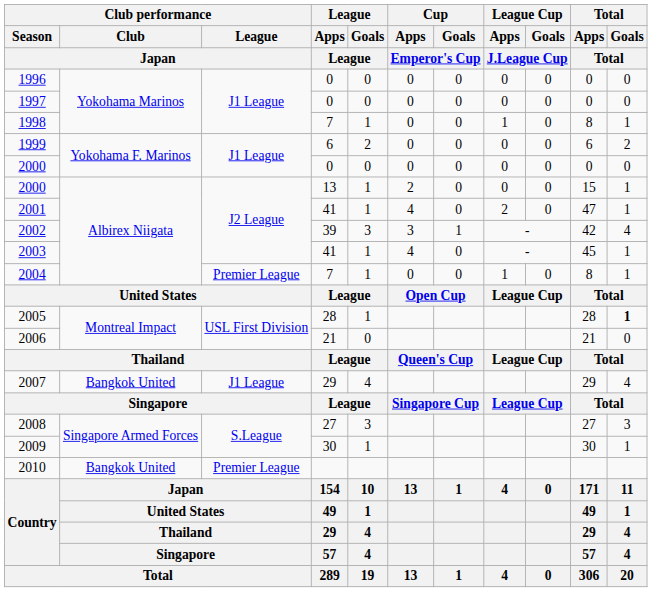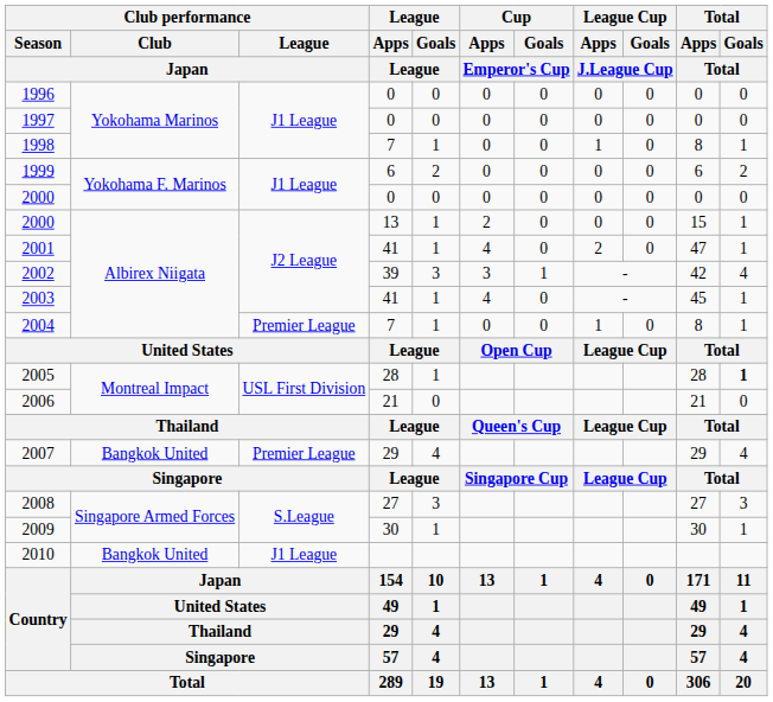 <table class="wikitable" style="text-align:center;">
 <tr>
 <th colspan=3>Club performance</th>
 <th colspan=2>League</th>
 <th colspan=2>Cup</th>
 <th colspan=2>League Cup</th>
 <th colspan=2>Total</th>
 </tr>
 <tr>
 <th>Season</th>
 <th>Club</th>
 <th>League</th>
 <th>Apps</th>
 <th>Goals</th>
 <th>Apps</th>
 <th>Goals</th>
 <th>Apps</th>
 <th>Goals</th>
 <th>Apps</th>
 <th>Goals</th>
 </tr>
 <tr>
 <th colspan=3>Japan</th>
 <th colspan=2>League</th>
 <th colspan=2><a href='#'>Emperor's Cup</a></th>
 <th colspan=2><a href='#'>J.League Cup</a></th>
 <th colspan=2>Total</th>
 </tr>
 <tr>
 <td><a href='#'>1996</a></td>
 <td rowspan="3"><a href='#'>Yokohama Marinos</a></td>
 <td rowspan="3"><a href='#'>J1 League</a></td>
 <td>0</td>
 <td>0</td>
 <td>0</td>
 <td>0</td>
 <td>0</td>
 <td>0</td>
 <td>0</td>
 <td>0</td>
 </tr>
 <tr>
 <td><a href='#'>1997</a></td>
 <td>0</td>
 <td>0</td>
 <td>0</td>
 <td>0</td>
 <td>0</td>
 <td>0</td>
 <td>0</td>
 <td>0</td>
 </tr>
 <tr>
 <td><a href='#'>1998</a></td>
 <td>7</td>
 <td>1</td>
 <td>0</td>
 <td>0</td>
 <td>1</td>
 <td>0</td>
 <td>8</td>
 <td>1</td>
 </tr>
 <tr>
 <td><a href='#'>1999</a></td>
 <td rowspan="2"><a href='#'>Yokohama F. Marinos</a></td>
 <td rowspan="2"><a href='#'>J1 League</a></td>
 <td>6</td>
 <td>2</td>
 <td>0</td>
 <td>0</td>
 <td>0</td>
 <td>0</td>
 <td>6</td>
 <td>2</td>
 </tr>
 <tr>
 <td><a href='#'>2000</a></td>
 <td>0</td>
 <td>0</td>
 <td>0</td>
 <td>0</td>
 <td>0</td>
 <td>0</td>
 <td>0</td>
 <td>0</td>
 </tr>
 <tr>
 <td><a href='#'>2000</a></td>
 <td rowspan="5"><a href='#'>Albirex Niigata</a></td>
 <td rowspan="4"><a href='#'>J2 League</a></td>
 <td>13</td>
 <td>1</td>
 <td>2</td>
 <td>0</td>
 <td>0</td>
 <td>0</td>
 <td>15</td>
 <td>1</td>
 </tr>
 <tr>
 <td><a href='#'>2001</a></td>
 <td>41</td>
 <td>1</td>
 <td>4</td>
 <td>0</td>
 <td>2</td>
 <td>0</td>
 <td>47</td>
 <td>1</td>
 </tr>
 <tr>
 <td><a href='#'>2002</a></td>
 <td>39</td>
 <td>3</td>
 <td>3</td>
 <td>1</td>
 <td colspan="2">-</td>
 <td>42</td>
 <td>4</td>
 </tr>
 <tr>
 <td><a href='#'>2003</a></td>
 <td>41</td>
 <td>1</td>
 <td>4</td>
 <td>0</td>
 <td colspan="2">-</td>
 <td>45</td>
 <td>1</td>
 </tr>
 <tr>
 <td><a href='#'>2004</a></td>
 <td><a href='#'>Premier League</a></td>
 <td>7</td>
 <td>1</td>
 <td>0</td>
 <td>0</td>
 <td>1</td>
 <td>0</td>
 <td>8</td>
 <td>1</td>
 </tr>
 <tr>
 <th colspan=3>United States</th>
 <th colspan=2>League</th>
 <th colspan=2><a href='#'>Open Cup</a></th>
 <th colspan=2>League Cup</th>
 <th colspan=2>Total</th>
 </tr>
 <tr>
 <td>2005</td>
 <td rowspan="2"><a href='#'>Montreal Impact</a></td>
 <td rowspan="2"><a href='#'>USL First Division</a></td>
 <td>28</td>
 <td>1</td>
 <td></td>
 <td></td>
 <td></td>
 <td></td>
 <td>28</td>
 <td><strong>1</strong></td>
 </tr>
 <tr>
 <td>2006</td>
 <td>21</td>
 <td>0</td>
 <td></td>
 <td></td>
 <td></td>
 <td></td>
 <td>21</td>
 <td>0</td>
 </tr>
 <tr>
 <th colspan=3>Thailand</th>
 <th colspan=2>League</th>
 <th colspan=2><a href='#'>Queen's Cup</a></th>
 <th colspan=2>League Cup</th>
 <th colspan=2>Total</th>
 </tr>
 <tr>
 <td>2007</td>
 <td><a href='#'>Bangkok United</a></td>
-<td><a href='#'>J1 League</a></td>
+<td><a href='#'>Premier League</a></td>
 <td>29</td>
 <td>4</td>
 <td></td>
 <td></td>
 <td></td>
 <td></td>
 <td>29</td>
 <td>4</td>
 </tr>
 <tr>
 <th colspan=3>Singapore</th>
 <th colspan=2>League</th>
 <th colspan=2><a href='#'>Singapore Cup</a></th>
 <th colspan=2><a href='#'>League Cup</a></th>
 <th colspan=2>Total</th>
 </tr>
 <tr>
 <td>2008</td>
 <td rowspan="2"><a href='#'>Singapore Armed Forces</a></td>
 <td rowspan="2"><a href='#'>S.League</a></td>
 <td>27</td>
 <td>3</td>
 <td></td>
 <td></td>
 <td></td>
 <td></td>
 <td>27</td>
 <td>3</td>
 </tr>
 <tr>
 <td>2009</td>
 <td>30</td>
 <td>1</td>
 <td></td>
 <td></td>
 <td></td>
 <td></td>
 <td>30</td>
 <td>1</td>
 </tr>
 <tr>
 <td>2010</td>
 <td><a href='#'>Bangkok United</a></td>
-<td><a href='#'>Premier League</a></td>
+<td><a href='#'>J1 League</a></td>
 <td></td>
 <td></td>
 <td></td>
 <td></td>
 <td></td>
 <td></td>
 <td></td>
 <td></td>
 </tr>
 <tr>
 <th rowspan=4>Country</th>
 <th colspan=2>Japan</th>
 <th>154</th>
 <th>10</th>
 <th>13</th>
 <th>1</th>
 <th>4</th>
 <th>0</th>
 <th>171</th>
 <th>11</th>
 </tr>
 <tr>
 <th colspan=2>United States</th>
 <th>49</th>
 <th>1</th>
 <th></th>
 <th></th>
 <th></th>
 <th></th>
 <th>49</th>
 <th>1</th>
 </tr>
 <tr>
 <th colspan=2>Thailand</th>
 <th>29</th>
 <th>4</th>
 <th></th>
 <th></th>
 <th></th>
 <th></th>
 <th>29</th>
 <th>4</th>
 </tr>
 <tr>
 <th colspan=2>Singapore</th>
 <th>57</th>
 <th>4</th>
 <th></th>
 <th></th>
 <th></th>
 <th></th>
 <th>57</th>
 <th>4</th>
 </tr>
 <tr>
 <th colspan=3>Total</th>
 <th>289</th>
 <th>19</th>
 <th>13</th>
 <th>1</th>
 <th>4</th>
 <th>0</th>
 <th>306</th>
 <th>20</th>
 </tr>
 </table>
